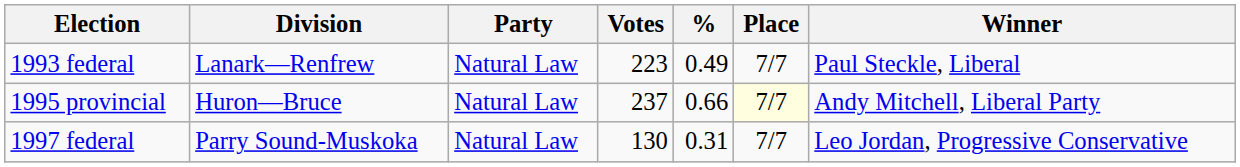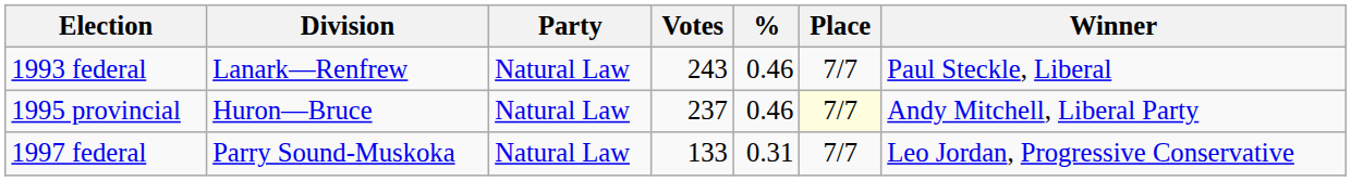 <table class="wikitable" width="800">
 <tr>
 <th align="left">Election</th>
 <th align="left">Division</th>
 <th align="left">Party</th>
 <th align="right">Votes</th>
 <th align="right">%</th>
 <th align="center">Place</th>
 <th align="center">Winner</th>
 </tr>
 <tr>
 <td align="left"><a href='#'>1993 federal</a></td>
 <td align="left"><a href='#'>Lanark—Renfrew</a></td>
 <td align="left"><a href='#'>Natural Law</a></td>
-<td align="right">223</td>
-<td align="right">0.49</td>
+<td align="right">243</td>
+<td align="right">0.46</td>
 <td align="center">7/7</td>
 <td align="left"><a href='#'>Paul Steckle</a>, <a href='#'>Liberal</a></td>
 </tr>
 <tr>
 <td align="left"><a href='#'>1995 provincial</a></td>
 <td align="left"><a href='#'>Huron—Bruce</a></td>
 <td align="left"><a href='#'>Natural Law</a></td>
 <td align="right">237</td>
-<td align="right">0.66</td>
+<td align="right">0.46</td>
 <td align="center" style="background: lightyellow;">7/7</td>
 <td align="left"><a href='#'>Andy Mitchell</a>, <a href='#'>Liberal Party</a></td>
 </tr>
 <tr>
 <td align="left"><a href='#'>1997 federal</a></td>
 <td align="left"><a href='#'>Parry Sound-Muskoka</a></td>
 <td align="left"><a href='#'>Natural Law</a></td>
-<td align="right">130</td>
+<td align="right">133</td>
 <td align="right">0.31</td>
 <td align="center">7/7</td>
 <td align="left"><a href='#'>Leo Jordan</a>, <a href='#'>Progressive Conservative</a></td>
 </tr>
 </table>
